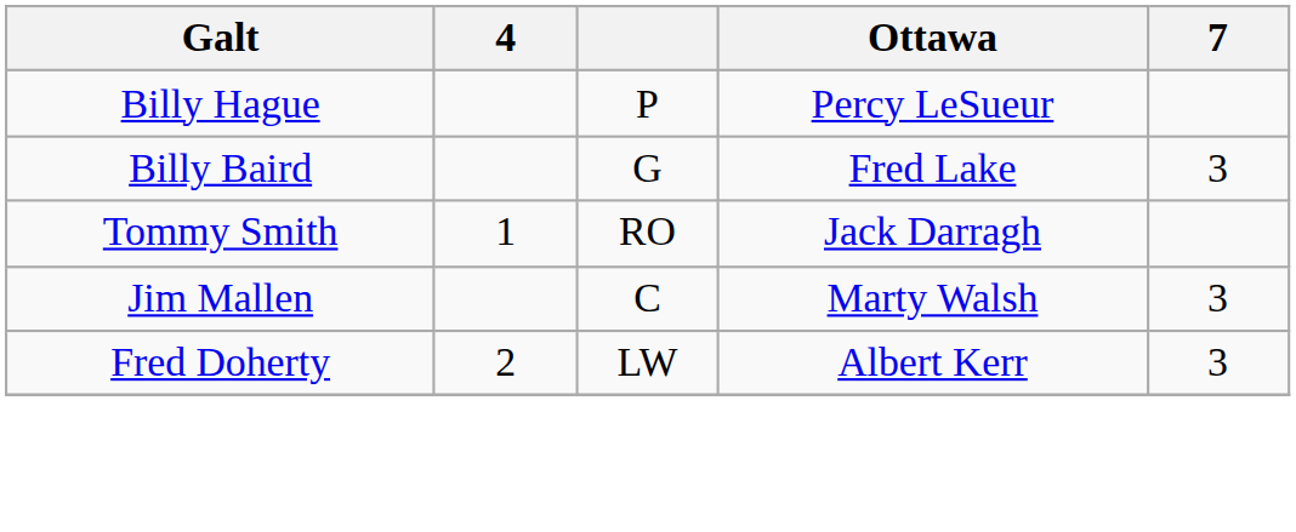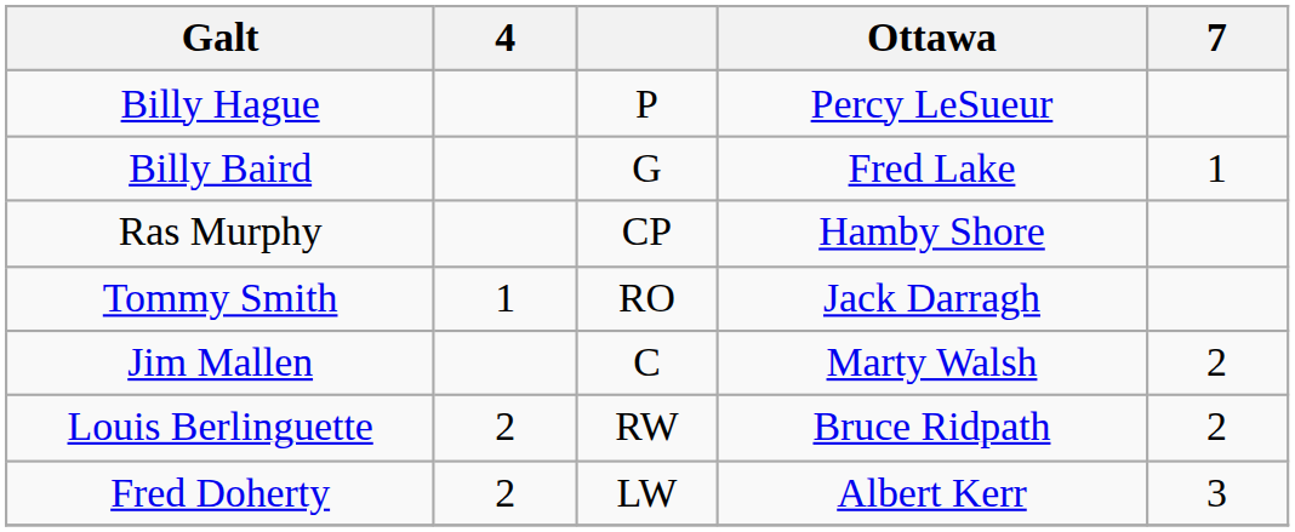 <table class="wikitable" style="text-align:center;">
 <tr>
 <th style="width:10em">Galt</th>
 <th style="width:3em">4</th>
 <th style="width:3em"></th>
 <th style="width:10em">Ottawa</th>
 <th style="width:3em">7</th>
 </tr>
 <tr>
 <td><a href='#'>Billy Hague</a></td>
 <td></td>
 <td>P</td>
 <td><a href='#'>Percy LeSueur</a></td>
 <td></td>
 </tr>
 <tr>
 <td><a href='#'>Billy Baird</a></td>
 <td></td>
 <td>G</td>
 <td><a href='#'>Fred Lake</a></td>
-<td align="center">3</td>
+<td align="center">1</td>
+</tr>
+<tr>
+<td>Ras Murphy</td>
+<td></td>
+<td>CP</td>
+<td><a href='#'>Hamby Shore</a></td>
+<td></td>
 </tr>
 <tr>
 <td><a href='#'>Tommy Smith</a></td>
 <td>1</td>
 <td>RO</td>
 <td><a href='#'>Jack Darragh</a></td>
 <td></td>
 </tr>
 <tr>
 <td><a href='#'>Jim Mallen</a></td>
 <td></td>
 <td>C</td>
 <td><a href='#'>Marty Walsh</a></td>
-<td>3</td>
+<td>2</td>
+</tr>
+<tr>
+<td><a href='#'>Louis Berlinguette</a></td>
+<td>2</td>
+<td align=center>RW</td>
+<td><a href='#'>Bruce Ridpath</a></td>
+<td>2</td>
 </tr>
 <tr>
 <td><a href='#'>Fred Doherty</a></td>
 <td>2</td>
 <td>LW</td>
 <td><a href='#'>Albert Kerr</a></td>
 <td>3</td>
 </tr>
 <tr>
 </tr>
 </table>
